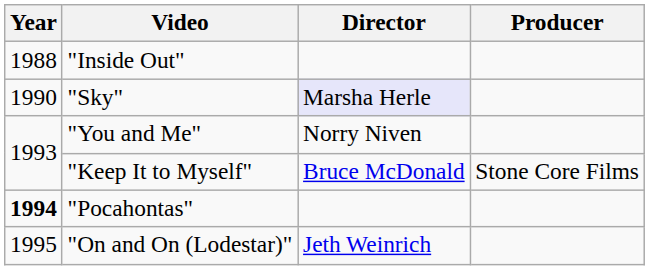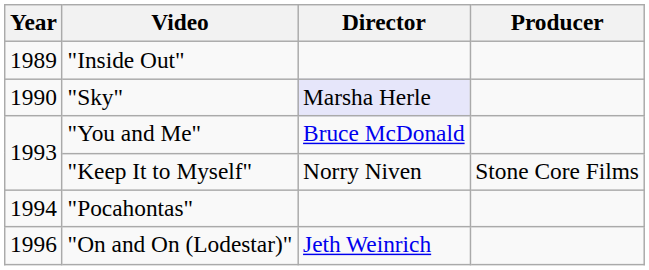 <table class="wikitable">
 <tr>
 <th>Year</th>
 <th>Video</th>
 <th>Director</th>
 <th>Producer</th>
 </tr>
 <tr>
-<td>1988</td>
+<td>1989</td>
 <td>"Inside Out"</td>
 <td></td>
 <td></td>
 </tr>
 <tr>
 <td>1990</td>
 <td>"Sky"</td>
 <td style="background: lavender;">Marsha Herle</td>
 <td></td>
 </tr>
 <tr>
 <td rowspan="2">1993</td>
 <td>"You and Me"</td>
-<td>Norry Niven</td>
+<td><a href='#'>Bruce McDonald</a></td>
 <td></td>
 </tr>
 <tr>
 <td>"Keep It to Myself"</td>
-<td><a href='#'>Bruce McDonald</a></td>
+<td>Norry Niven</td>
 <td>Stone Core Films</td>
 </tr>
 <tr>
-<td><strong>1994</strong></td>
+<td>1994</td>
 <td>"Pocahontas"</td>
 <td></td>
 <td></td>
 </tr>
 <tr>
-<td>1995</td>
+<td>1996</td>
 <td>"On and On (Lodestar)"</td>
 <td><a href='#'>Jeth Weinrich</a></td>
 <td></td>
 </tr>
 </table>
